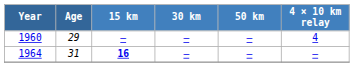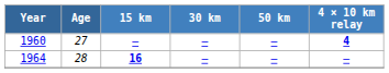 <table class="wikitable" style="font-size:95%; text-align:center; border:grey solid 1px; border-collapse:collapse; background:#ffffff;">
 <tr>
 <th style="background-color:#369; color:white; width:60px;"> Year </th>
 <th style="background-color:#369; color:white; width:40px;"> Age </th>
 <th style="background-color:#4180be; color:white; width:75px;"> 15 km </th>
 <th style="background-color:#4180be; color:white; width:75px;"> 30 km </th>
 <th style="background-color:#4180be; color:white; width:75px;"> 50 km </th>
 <th style="background-color:#4180be; color:white; width:75px;"> 4 × 10 km <br> relay </th>
 </tr>
 <tr>
 <td><a href='#'>1960</a></td>
-<td><em>29</em></td>
+<td><em>27</em></td>
 <td><a href='#'>—</a></td>
 <td><a href='#'>—</a></td>
 <td><a href='#'>—</a></td>
-<td><a href='#'>4</a></td>
+<td><strong><a href='#'>4</a></strong></td>
 </tr>
 <tr>
 <td><a href='#'>1964</a></td>
-<td><em>31</em></td>
+<td><em>28</em></td>
 <td><strong><a href='#'>16</a></strong></td>
 <td><a href='#'>—</a></td>
 <td><a href='#'>—</a></td>
 <td><a href='#'>—</a></td>
 </tr>
 <tr>
 </tr>
 </table>
